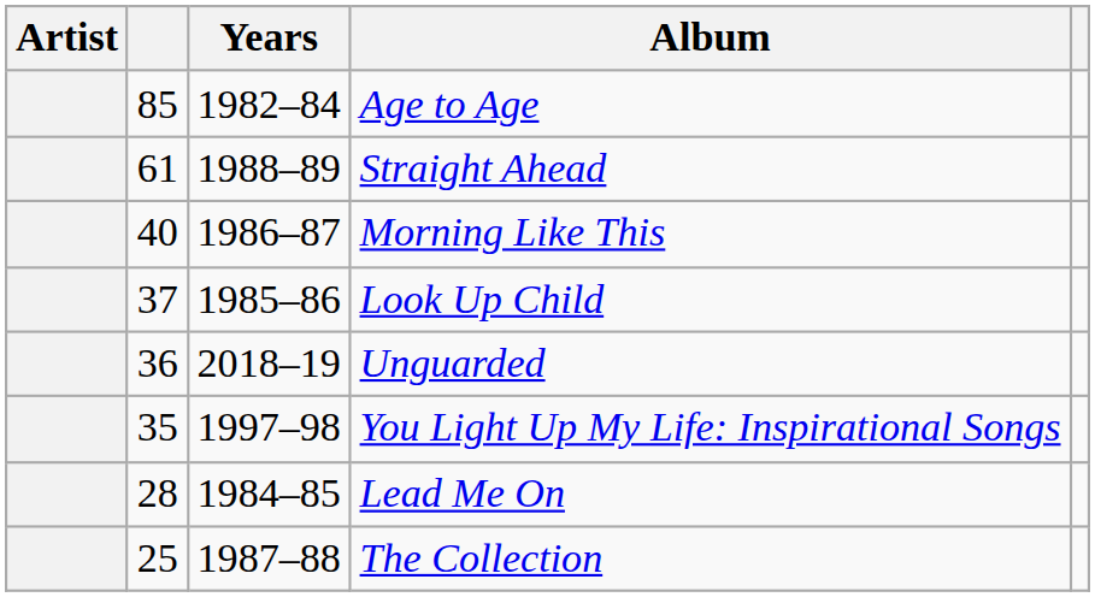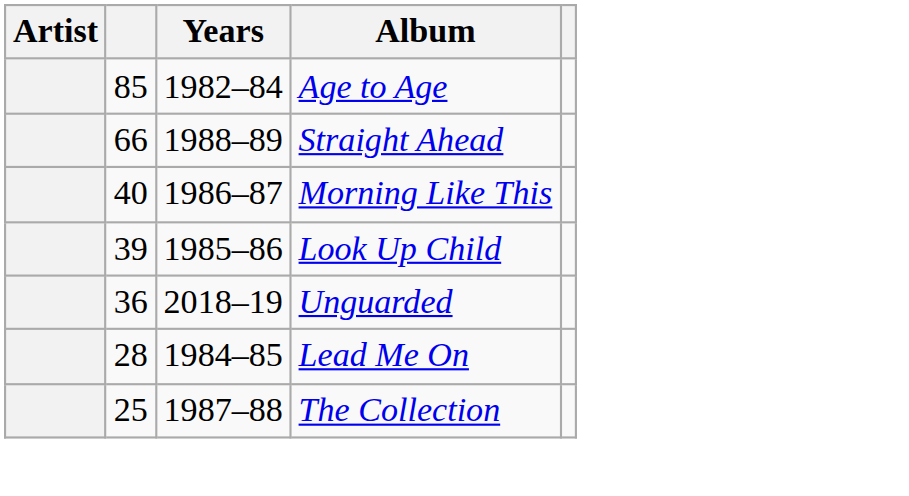 <table class="wikitable sortable plainrowheaders" border="1" style="text-align: center;">
 <tr>
 <th scope=col>Artist</th>
 <th scope=col></th>
 <th scope=col>Years</th>
 <th scope=col>Album</th>
 <th scope=col class="unsortable"></th>
 </tr>
 <tr>
 <th scope="row"></th>
 <td>85</td>
 <td>1982–84</td>
 <td style="text-align: left;"><em><a href='#'>Age to Age</a></em></td>
 <td style="text-align: center;"></td>
 </tr>
 <tr>
 <th scope="row"></th>
-<td>61</td>
+<td>66</td>
 <td>1988–89</td>
 <td style="text-align: left;"><em><a href='#'>Straight Ahead</a></em></td>
 <td style="text-align: center;"></td>
 </tr>
 <tr>
 <th scope="row"></th>
 <td>40</td>
 <td>1986–87</td>
 <td style="text-align: left;"><em><a href='#'>Morning Like This</a></em></td>
 <td style="text-align: center;"></td>
 </tr>
 <tr>
 <th scope="row"></th>
-<td>37</td>
+<td>39</td>
 <td>1985–86</td>
 <td style="text-align: left;"><em><a href='#'>Look Up Child</a></em></td>
 <td style="text-align: center;"></td>
 </tr>
 <tr>
 <th scope="row"></th>
 <td>36</td>
 <td>2018–19</td>
 <td style="text-align: left;"><em><a href='#'>Unguarded</a></em></td>
-<td style="text-align: center;"></td>
-</tr>
-<tr>
-<th scope="row"></th>
-<td>35</td>
-<td>1997–98</td>
-<td style="text-align: left;"><em><a href='#'>You Light Up My Life: Inspirational Songs</a></em></td>
 <td style="text-align: center;"></td>
 </tr>
 <tr>
 <th scope="row"></th>
 <td>28</td>
 <td>1984–85</td>
 <td style="text-align: left;"><em><a href='#'>Lead Me On</a></em></td>
 <td style="text-align: center;"></td>
 </tr>
 <tr>
 <th scope="row"></th>
 <td>25</td>
 <td>1987–88</td>
 <td style="text-align: left;"><em><a href='#'>The Collection</a></em></td>
 <td style="text-align: center;"></td>
 </tr>
 </table>
